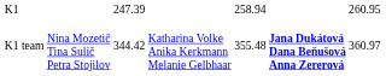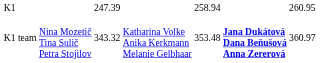 <table>
 <tr>
 <td>K1</td>
 <td></td>
 <td>247.39</td>
 <td></td>
 <td>258.94</td>
 <td></td>
 <td>260.95</td>
 </tr>
 <tr>
 <td>K1 team</td>
 <td><br><a href='#'>Nina Mozetič</a><br><a href='#'>Tina Sulič</a><br><a href='#'>Petra Stojilov</a></td>
-<td>344.42</td>
+<td>343.32</td>
 <td><br><a href='#'>Katharina Volke</a><br><a href='#'>Anika Kerkmann</a><br><a href='#'>Melanie Gelbhaar</a></td>
-<td>355.48</td>
+<td>353.48</td>
 <td><strong><br><a href='#'>Jana Dukátová</a><br><a href='#'>Dana Beňušová</a><br><a href='#'>Anna Zererová</a></strong></td>
 <td>360.97</td>
 </tr>
 </table>
